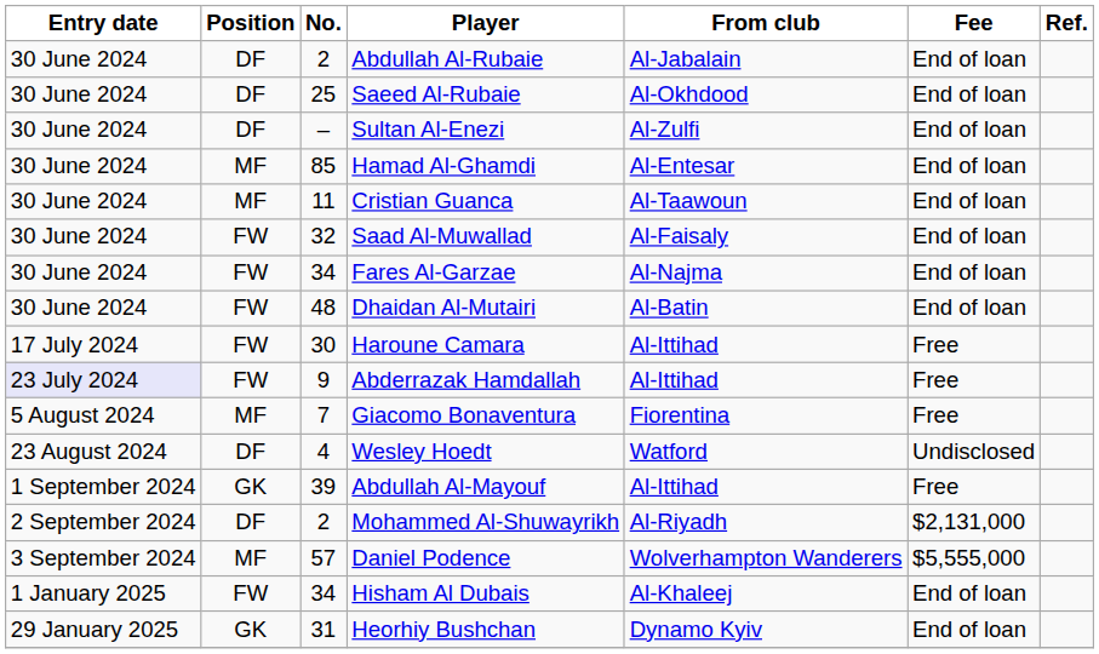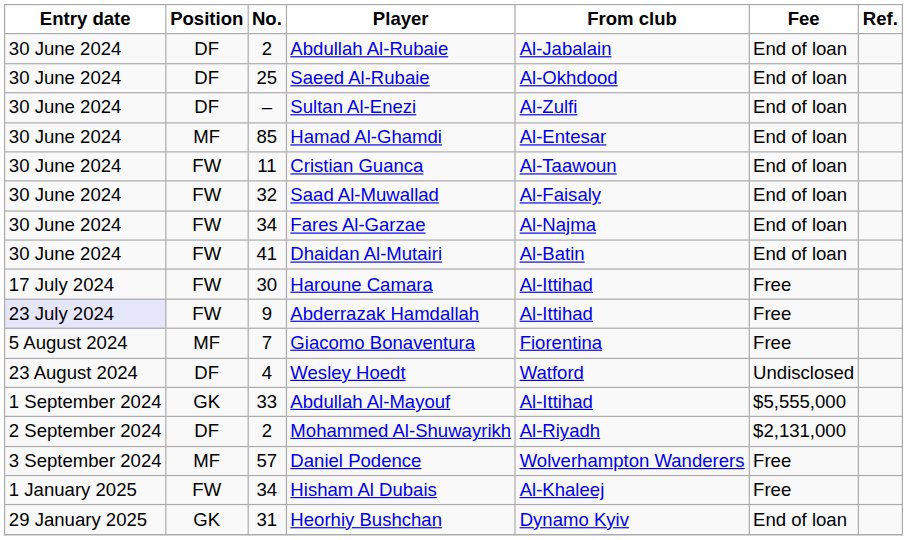 <table class="wikitable sortable">
 <tr>
 <th style="background:white; color:black;"><strong>Entry date</strong></th>
 <th style="background:white; color:black;"><strong>Position</strong></th>
 <th style="background:white; color:black;"><strong>No.</strong></th>
 <th style="background:white; color:black;"><strong>Player</strong></th>
 <th style="background:white; color:black;"><strong>From club</strong></th>
 <th style="background:white; color:black;"><strong>Fee</strong></th>
 <th style="background:white; color:black;"><strong>Ref.</strong></th>
 </tr>
 <tr>
 <td>30 June 2024</td>
 <td style="text-align:center;">DF</td>
 <td style="text-align:center;">2</td>
 <td style="text-align:left;"> <a href='#'>Abdullah Al-Rubaie</a></td>
 <td style="text-align:left;"> <a href='#'>Al-Jabalain</a></td>
 <td>End of loan</td>
 <td></td>
 </tr>
 <tr>
 <td>30 June 2024</td>
 <td style="text-align:center;">DF</td>
 <td style="text-align:center;">25</td>
 <td style="text-align:left;"> <a href='#'>Saeed Al-Rubaie</a></td>
 <td style="text-align:left;"> <a href='#'>Al-Okhdood</a></td>
 <td>End of loan</td>
 <td></td>
 </tr>
 <tr>
 <td>30 June 2024</td>
 <td style="text-align:center;">DF</td>
 <td style="text-align:center;">–</td>
 <td style="text-align:left;"> <a href='#'>Sultan Al-Enezi</a></td>
 <td style="text-align:left;"> <a href='#'>Al-Zulfi</a></td>
 <td>End of loan</td>
 <td></td>
 </tr>
 <tr>
 <td>30 June 2024</td>
 <td style="text-align:center;">MF</td>
 <td style="text-align:center;">85</td>
 <td style="text-align:left;"> <a href='#'>Hamad Al-Ghamdi</a></td>
 <td style="text-align:left;"> <a href='#'>Al-Entesar</a></td>
 <td>End of loan</td>
 <td></td>
 </tr>
 <tr>
 <td>30 June 2024</td>
-<td style="text-align:center;">MF</td>
+<td style="text-align:center;">FW</td>
 <td style="text-align:center;">11</td>
 <td style="text-align:left;"> <a href='#'>Cristian Guanca</a></td>
 <td style="text-align:left;"> <a href='#'>Al-Taawoun</a></td>
 <td>End of loan</td>
 <td></td>
 </tr>
 <tr>
 <td>30 June 2024</td>
 <td style="text-align:center;">FW</td>
 <td style="text-align:center;">32</td>
 <td style="text-align:left;"> <a href='#'>Saad Al-Muwallad</a></td>
 <td style="text-align:left;"> <a href='#'>Al-Faisaly</a></td>
 <td>End of loan</td>
 <td></td>
 </tr>
 <tr>
 <td>30 June 2024</td>
 <td style="text-align:center;">FW</td>
 <td style="text-align:center;">34</td>
 <td style="text-align:left;"> <a href='#'>Fares Al-Garzae</a></td>
 <td style="text-align:left;"> <a href='#'>Al-Najma</a></td>
 <td>End of loan</td>
 <td></td>
 </tr>
 <tr>
 <td>30 June 2024</td>
 <td style="text-align:center;">FW</td>
-<td style="text-align:center;">48</td>
+<td style="text-align:center;">41</td>
 <td style="text-align:left;"> <a href='#'>Dhaidan Al-Mutairi</a></td>
 <td style="text-align:left;"> <a href='#'>Al-Batin</a></td>
 <td>End of loan</td>
 <td></td>
 </tr>
 <tr>
 <td>17 July 2024</td>
 <td style="text-align:center;">FW</td>
 <td style="text-align:center;">30</td>
 <td style="text-align:left;"> <a href='#'>Haroune Camara</a></td>
 <td style="text-align:left;"> <a href='#'>Al-Ittihad</a></td>
 <td>Free</td>
 <td></td>
 </tr>
 <tr>
 <td style="background: lavender;">23 July 2024</td>
 <td style="text-align:center;">FW</td>
 <td style="text-align:center;">9</td>
 <td style="text-align:left;"> <a href='#'>Abderrazak Hamdallah</a></td>
 <td style="text-align:left;"> <a href='#'>Al-Ittihad</a></td>
 <td>Free</td>
 <td></td>
 </tr>
 <tr>
 <td>5 August 2024</td>
 <td style="text-align:center;">MF</td>
 <td style="text-align:center;">7</td>
 <td style="text-align:left;"> <a href='#'>Giacomo Bonaventura</a></td>
 <td style="text-align:left;"> <a href='#'>Fiorentina</a></td>
 <td>Free</td>
 <td></td>
 </tr>
 <tr>
 <td>23 August 2024</td>
 <td style="text-align:center;">DF</td>
 <td style="text-align:center;">4</td>
 <td style="text-align:left;"> <a href='#'>Wesley Hoedt</a></td>
 <td style="text-align:left;"> <a href='#'>Watford</a></td>
 <td>Undisclosed</td>
 <td></td>
 </tr>
 <tr>
 <td>1 September 2024</td>
 <td style="text-align:center;">GK</td>
-<td style="text-align:center;">39</td>
+<td style="text-align:center;">33</td>
 <td style="text-align:left;"> <a href='#'>Abdullah Al-Mayouf</a></td>
 <td style="text-align:left;"> <a href='#'>Al-Ittihad</a></td>
-<td>Free</td>
+<td>$5,555,000</td>
 <td></td>
 </tr>
 <tr>
 <td>2 September 2024</td>
 <td style="text-align:center;">DF</td>
 <td style="text-align:center;">2</td>
 <td style="text-align:left;"> <a href='#'>Mohammed Al-Shuwayrikh</a></td>
 <td style="text-align:left;"> <a href='#'>Al-Riyadh</a></td>
 <td>$2,131,000</td>
 <td></td>
 </tr>
 <tr>
 <td>3 September 2024</td>
 <td style="text-align:center;">MF</td>
 <td style="text-align:center;">57</td>
 <td style="text-align:left;"> <a href='#'>Daniel Podence</a></td>
 <td style="text-align:left;"> <a href='#'>Wolverhampton Wanderers</a></td>
-<td>$5,555,000</td>
+<td>Free</td>
 <td></td>
 </tr>
 <tr>
 <td>1 January 2025</td>
 <td style="text-align:center;">FW</td>
 <td style="text-align:center;">34</td>
 <td style="text-align:left;"> <a href='#'>Hisham Al Dubais</a></td>
 <td style="text-align:left;"> <a href='#'>Al-Khaleej</a></td>
-<td>End of loan</td>
+<td>Free</td>
 <td></td>
 </tr>
 <tr>
 <td>29 January 2025</td>
 <td style="text-align:center;">GK</td>
 <td style="text-align:center;">31</td>
 <td style="text-align:left;"> <a href='#'>Heorhiy Bushchan</a></td>
 <td style="text-align:left;"> <a href='#'>Dynamo Kyiv</a></td>
 <td>End of loan</td>
 <td></td>
 </tr>
 <tr>
 </tr>
 </table>
